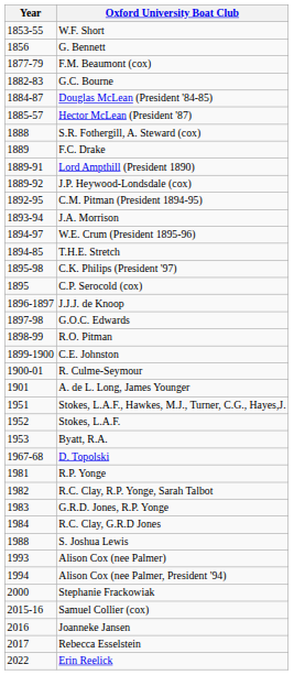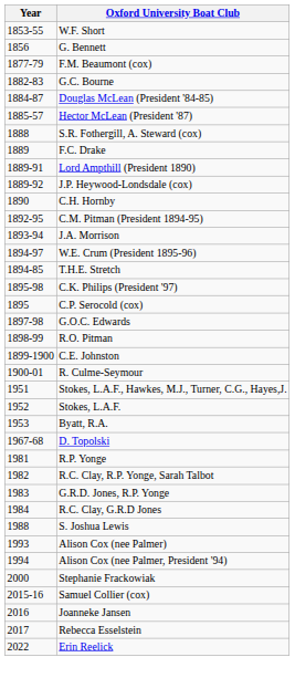 <table class="wikitable sortable">
 <tr>
 <th>Year</th>
 <th><a href='#'>Oxford University Boat Club</a></th>
 </tr>
 <tr>
 <td>1853-55</td>
 <td>W.F. Short</td>
 </tr>
 <tr>
 <td>1856</td>
 <td>G. Bennett</td>
 </tr>
 <tr>
 <td>1877-79</td>
 <td>F.M. Beaumont (cox)</td>
 </tr>
 <tr>
 <td>1882-83</td>
 <td>G.C. Bourne</td>
 </tr>
 <tr>
 <td>1884-87</td>
 <td><a href='#'>Douglas McLean</a> (President '84-85)</td>
 </tr>
 <tr>
 <td>1885-57</td>
 <td><a href='#'>Hector McLean</a> (President '87)</td>
 </tr>
 <tr>
 <td>1888</td>
 <td>S.R. Fothergill, A. Steward (cox)</td>
 </tr>
 <tr>
 <td>1889</td>
 <td>F.C. Drake</td>
 </tr>
 <tr>
 <td>1889-91</td>
 <td><a href='#'>Lord Ampthill</a> (President 1890)</td>
 </tr>
 <tr>
 <td>1889-92</td>
 <td>J.P. Heywood-Londsdale (cox)</td>
 </tr>
 <tr>
+<td>1890</td>
+<td>C.H. Hornby</td>
+</tr>
+<tr>
 <td>1892-95</td>
 <td>C.M. Pitman (President 1894-95)</td>
 </tr>
 <tr>
 <td>1893-94</td>
 <td>J.A. Morrison</td>
 </tr>
 <tr>
 <td>1894-97</td>
 <td>W.E. Crum (President 1895-96)</td>
 </tr>
 <tr>
 <td>1894-85</td>
 <td>T.H.E. Stretch</td>
 </tr>
 <tr>
 <td>1895-98</td>
 <td>C.K. Philips (President '97)</td>
 </tr>
 <tr>
 <td>1895</td>
 <td>C.P. Serocold (cox)</td>
 </tr>
 <tr>
-<td>1896-1897</td>
-<td>J.J.J. de Knoop</td>
-</tr>
-<tr>
 <td>1897-98</td>
 <td>G.O.C. Edwards</td>
 </tr>
 <tr>
 <td>1898-99</td>
 <td>R.O. Pitman</td>
 </tr>
 <tr>
 <td>1899-1900</td>
 <td>C.E. Johnston</td>
 </tr>
 <tr>
 <td>1900-01</td>
 <td>R. Culme-Seymour</td>
-</tr>
-<tr>
-<td>1901</td>
-<td>A. de L. Long, James Younger</td>
 </tr>
 <tr>
 <td>1951</td>
 <td>Stokes, L.A.F., Hawkes, M.J., Turner, C.G., Hayes,J.</td>
 </tr>
 <tr>
 <td>1952</td>
 <td>Stokes, L.A.F.</td>
 </tr>
 <tr>
 <td>1953</td>
 <td>Byatt, R.A.</td>
 </tr>
 <tr>
 <td>1967-68</td>
 <td><a href='#'>D. Topolski</a></td>
 </tr>
 <tr>
 <td>1981</td>
 <td>R.P. Yonge</td>
 </tr>
 <tr>
 <td>1982</td>
 <td>R.C. Clay, R.P. Yonge, Sarah Talbot</td>
 </tr>
 <tr>
 <td>1983</td>
 <td>G.R.D. Jones, R.P. Yonge</td>
 </tr>
 <tr>
 <td>1984</td>
 <td>R.C. Clay, G.R.D Jones</td>
 </tr>
 <tr>
 <td>1988</td>
 <td>S. Joshua Lewis </td>
 </tr>
 <tr>
 <td>1993</td>
 <td>Alison Cox (nee Palmer)</td>
 </tr>
 <tr>
 <td>1994</td>
 <td>Alison Cox (nee Palmer, President '94)</td>
 </tr>
 <tr>
 <td>2000</td>
 <td>Stephanie Frackowiak</td>
 </tr>
 <tr>
 <td>2015-16</td>
 <td>Samuel Collier (cox)</td>
 </tr>
 <tr>
 <td>2016</td>
 <td>Joanneke Jansen</td>
 </tr>
 <tr>
 <td>2017</td>
 <td>Rebecca Esselstein</td>
 </tr>
 <tr>
 <td>2022</td>
 <td><a href='#'>Erin Reelick</a></td>
 </tr>
 </table>
